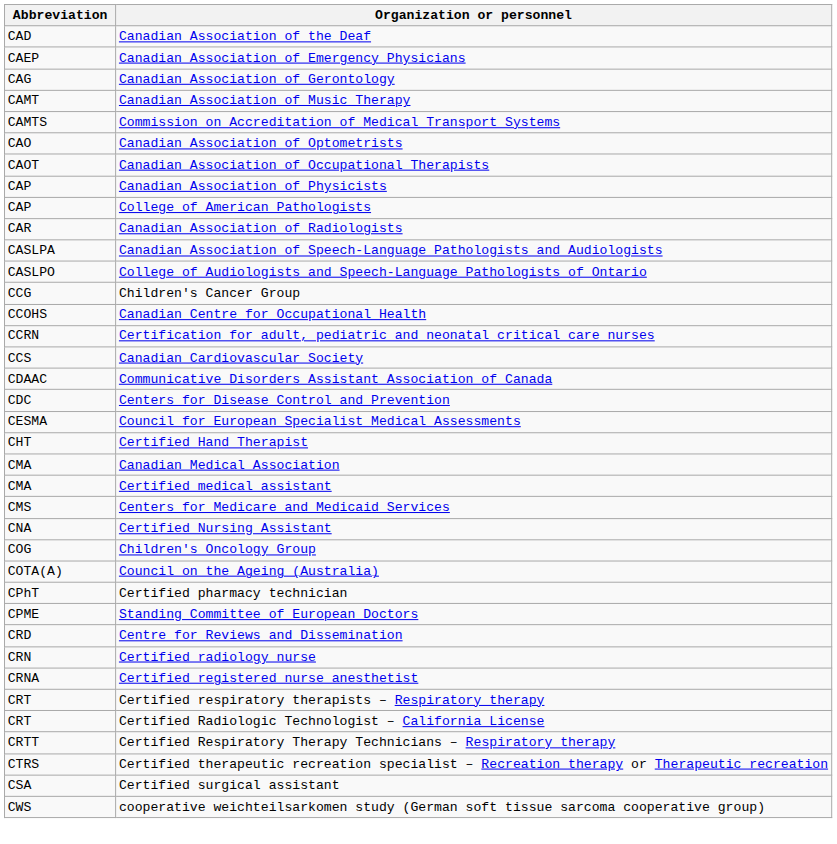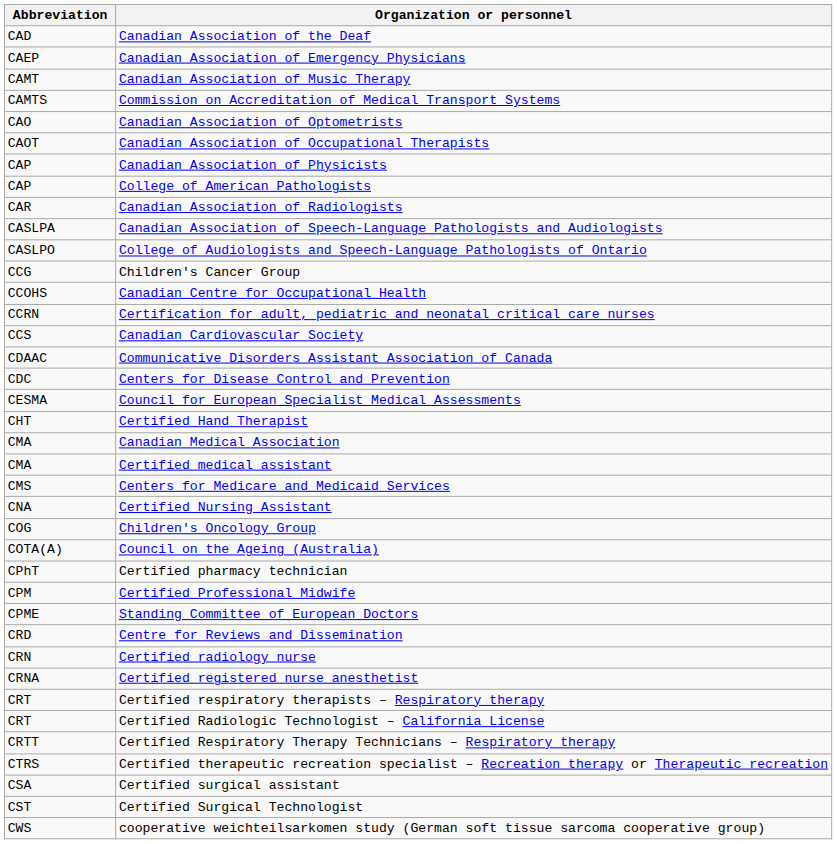 <table class="wikitable sortable">
 <tr>
 <th style="width:8em;">Abbreviation</th>
 <th>Organization or personnel</th>
 </tr>
 <tr>
 <td>CAD</td>
 <td><a href='#'>Canadian Association of the Deaf</a></td>
 </tr>
 <tr>
 <td>CAEP</td>
 <td><a href='#'>Canadian Association of Emergency Physicians</a></td>
-</tr>
-<tr>
-<td>CAG</td>
-<td><a href='#'>Canadian Association of Gerontology</a></td>
 </tr>
 <tr>
 <td>CAMT</td>
 <td><a href='#'>Canadian Association of Music Therapy</a></td>
 </tr>
 <tr>
 <td>CAMTS</td>
 <td><a href='#'>Commission on Accreditation of Medical Transport Systems</a></td>
 </tr>
 <tr>
 <td>CAO</td>
 <td><a href='#'>Canadian Association of Optometrists</a></td>
 </tr>
 <tr>
 <td>CAOT</td>
 <td><a href='#'>Canadian Association of Occupational Therapists</a></td>
 </tr>
 <tr>
 <td>CAP</td>
 <td><a href='#'>Canadian Association of Physicists</a></td>
 </tr>
 <tr>
 <td>CAP</td>
 <td><a href='#'>College of American Pathologists</a></td>
 </tr>
 <tr>
 <td>CAR</td>
 <td><a href='#'>Canadian Association of Radiologists</a></td>
 </tr>
 <tr>
 <td>CASLPA</td>
 <td><a href='#'>Canadian Association of Speech-Language Pathologists and Audiologists</a></td>
 </tr>
 <tr>
 <td>CASLPO</td>
 <td><a href='#'>College of Audiologists and Speech-Language Pathologists of Ontario</a></td>
 </tr>
 <tr>
 <td>CCG</td>
 <td>Children's Cancer Group</td>
 </tr>
 <tr>
 <td>CCOHS</td>
 <td><a href='#'>Canadian Centre for Occupational Health</a></td>
 </tr>
 <tr>
 <td>CCRN</td>
 <td><a href='#'>Certification for adult, pediatric and neonatal critical care nurses</a></td>
 </tr>
 <tr>
 <td>CCS</td>
 <td><a href='#'>Canadian Cardiovascular Society</a></td>
 </tr>
 <tr>
 <td>CDAAC</td>
 <td><a href='#'>Communicative Disorders Assistant Association of Canada</a></td>
 </tr>
 <tr>
 <td>CDC</td>
 <td><a href='#'>Centers for Disease Control and Prevention</a></td>
 </tr>
 <tr>
 <td>CESMA</td>
 <td><a href='#'>Council for European Specialist Medical Assessments</a></td>
 </tr>
 <tr>
 <td>CHT</td>
 <td><a href='#'>Certified Hand Therapist</a></td>
 </tr>
 <tr>
 <td>CMA</td>
 <td><a href='#'>Canadian Medical Association</a></td>
 </tr>
 <tr>
 <td>CMA</td>
 <td><a href='#'>Certified medical assistant</a></td>
 </tr>
 <tr>
 <td>CMS</td>
 <td><a href='#'>Centers for Medicare and Medicaid Services</a></td>
 </tr>
 <tr>
 <td>CNA</td>
 <td><a href='#'>Certified Nursing Assistant</a></td>
 </tr>
 <tr>
 <td>COG</td>
 <td><a href='#'>Children's Oncology Group</a></td>
 </tr>
 <tr>
 <td>COTA(A)</td>
 <td><a href='#'>Council on the Ageing (Australia)</a></td>
 </tr>
 <tr>
 <td>CPhT</td>
 <td>Certified pharmacy technician</td>
 </tr>
 <tr>
+<td>CPM</td>
+<td><a href='#'>Certified Professional Midwife</a></td>
+</tr>
+<tr>
 <td>CPME</td>
 <td><a href='#'>Standing Committee of European Doctors</a></td>
 </tr>
 <tr>
 <td>CRD</td>
 <td><a href='#'>Centre for Reviews and Dissemination</a></td>
 </tr>
 <tr>
 <td>CRN</td>
 <td><a href='#'>Certified radiology nurse</a></td>
 </tr>
 <tr>
 <td>CRNA</td>
 <td><a href='#'>Certified registered nurse anesthetist</a></td>
 </tr>
 <tr>
 <td>CRT</td>
 <td>Certified respiratory therapists  – <a href='#'>Respiratory therapy</a></td>
 </tr>
 <tr>
 <td>CRT</td>
 <td>Certified Radiologic Technologist  – <a href='#'>California License</a></td>
 </tr>
 <tr>
 <td>CRTT</td>
 <td>Certified Respiratory Therapy Technicians – <a href='#'>Respiratory therapy</a></td>
 </tr>
 <tr>
 <td>CTRS</td>
 <td>Certified therapeutic recreation specialist – <a href='#'>Recreation therapy</a> or <a href='#'>Therapeutic recreation</a></td>
 </tr>
 <tr>
 <td>CSA</td>
 <td>Certified surgical assistant</td>
 </tr>
 <tr>
+<td>CST</td>
+<td>Certified Surgical Technologist</td>
+</tr>
+<tr>
 <td>CWS</td>
 <td>cooperative weichteilsarkomen study (German soft tissue sarcoma cooperative group)</td>
 </tr>
 </table>
